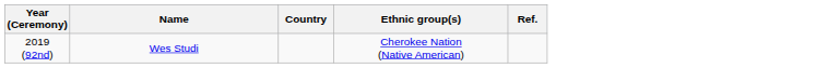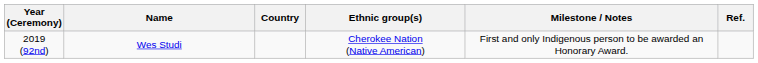 <table class="wikitable" style="text-align: center">
 <tr style="background:#ebf5ff;">
 <th style="width:75px;">Year<br>(Ceremony)</th>
 <th style="width:300px;">Name</th>
 <th width="75">Country</th>
 <th style="width:250px;">Ethnic group(s)</th>
+<th style="width:400px;">Milestone / Notes</th>
 <th style="width:50px;">Ref.</th>
 </tr>
 <tr>
 <td>2019<br>(<a href='#'>92nd</a>)</td>
 <td><a href='#'>Wes Studi</a></td>
 <td></td>
 <td><a href='#'>Cherokee Nation</a><br>(<a href='#'>Native American</a>)</td>
+<td>First and only Indigenous person to be awarded an Honorary Award.</td>
 <td></td>
 </tr>
 </table>
